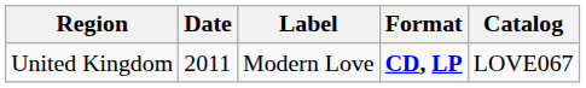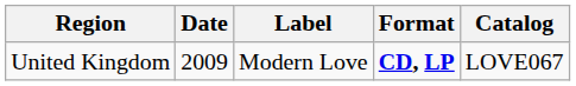 <table class="wikitable">
 <tr>
 <th>Region</th>
 <th>Date</th>
 <th>Label</th>
 <th>Format</th>
 <th>Catalog</th>
 </tr>
 <tr>
 <td>United Kingdom</td>
-<td>2011</td>
+<td>2009</td>
 <td>Modern Love</td>
 <td><strong><a href='#'>CD</a>, <a href='#'>LP</a></strong></td>
 <td>LOVE067</td>
 </tr>
 </table>
